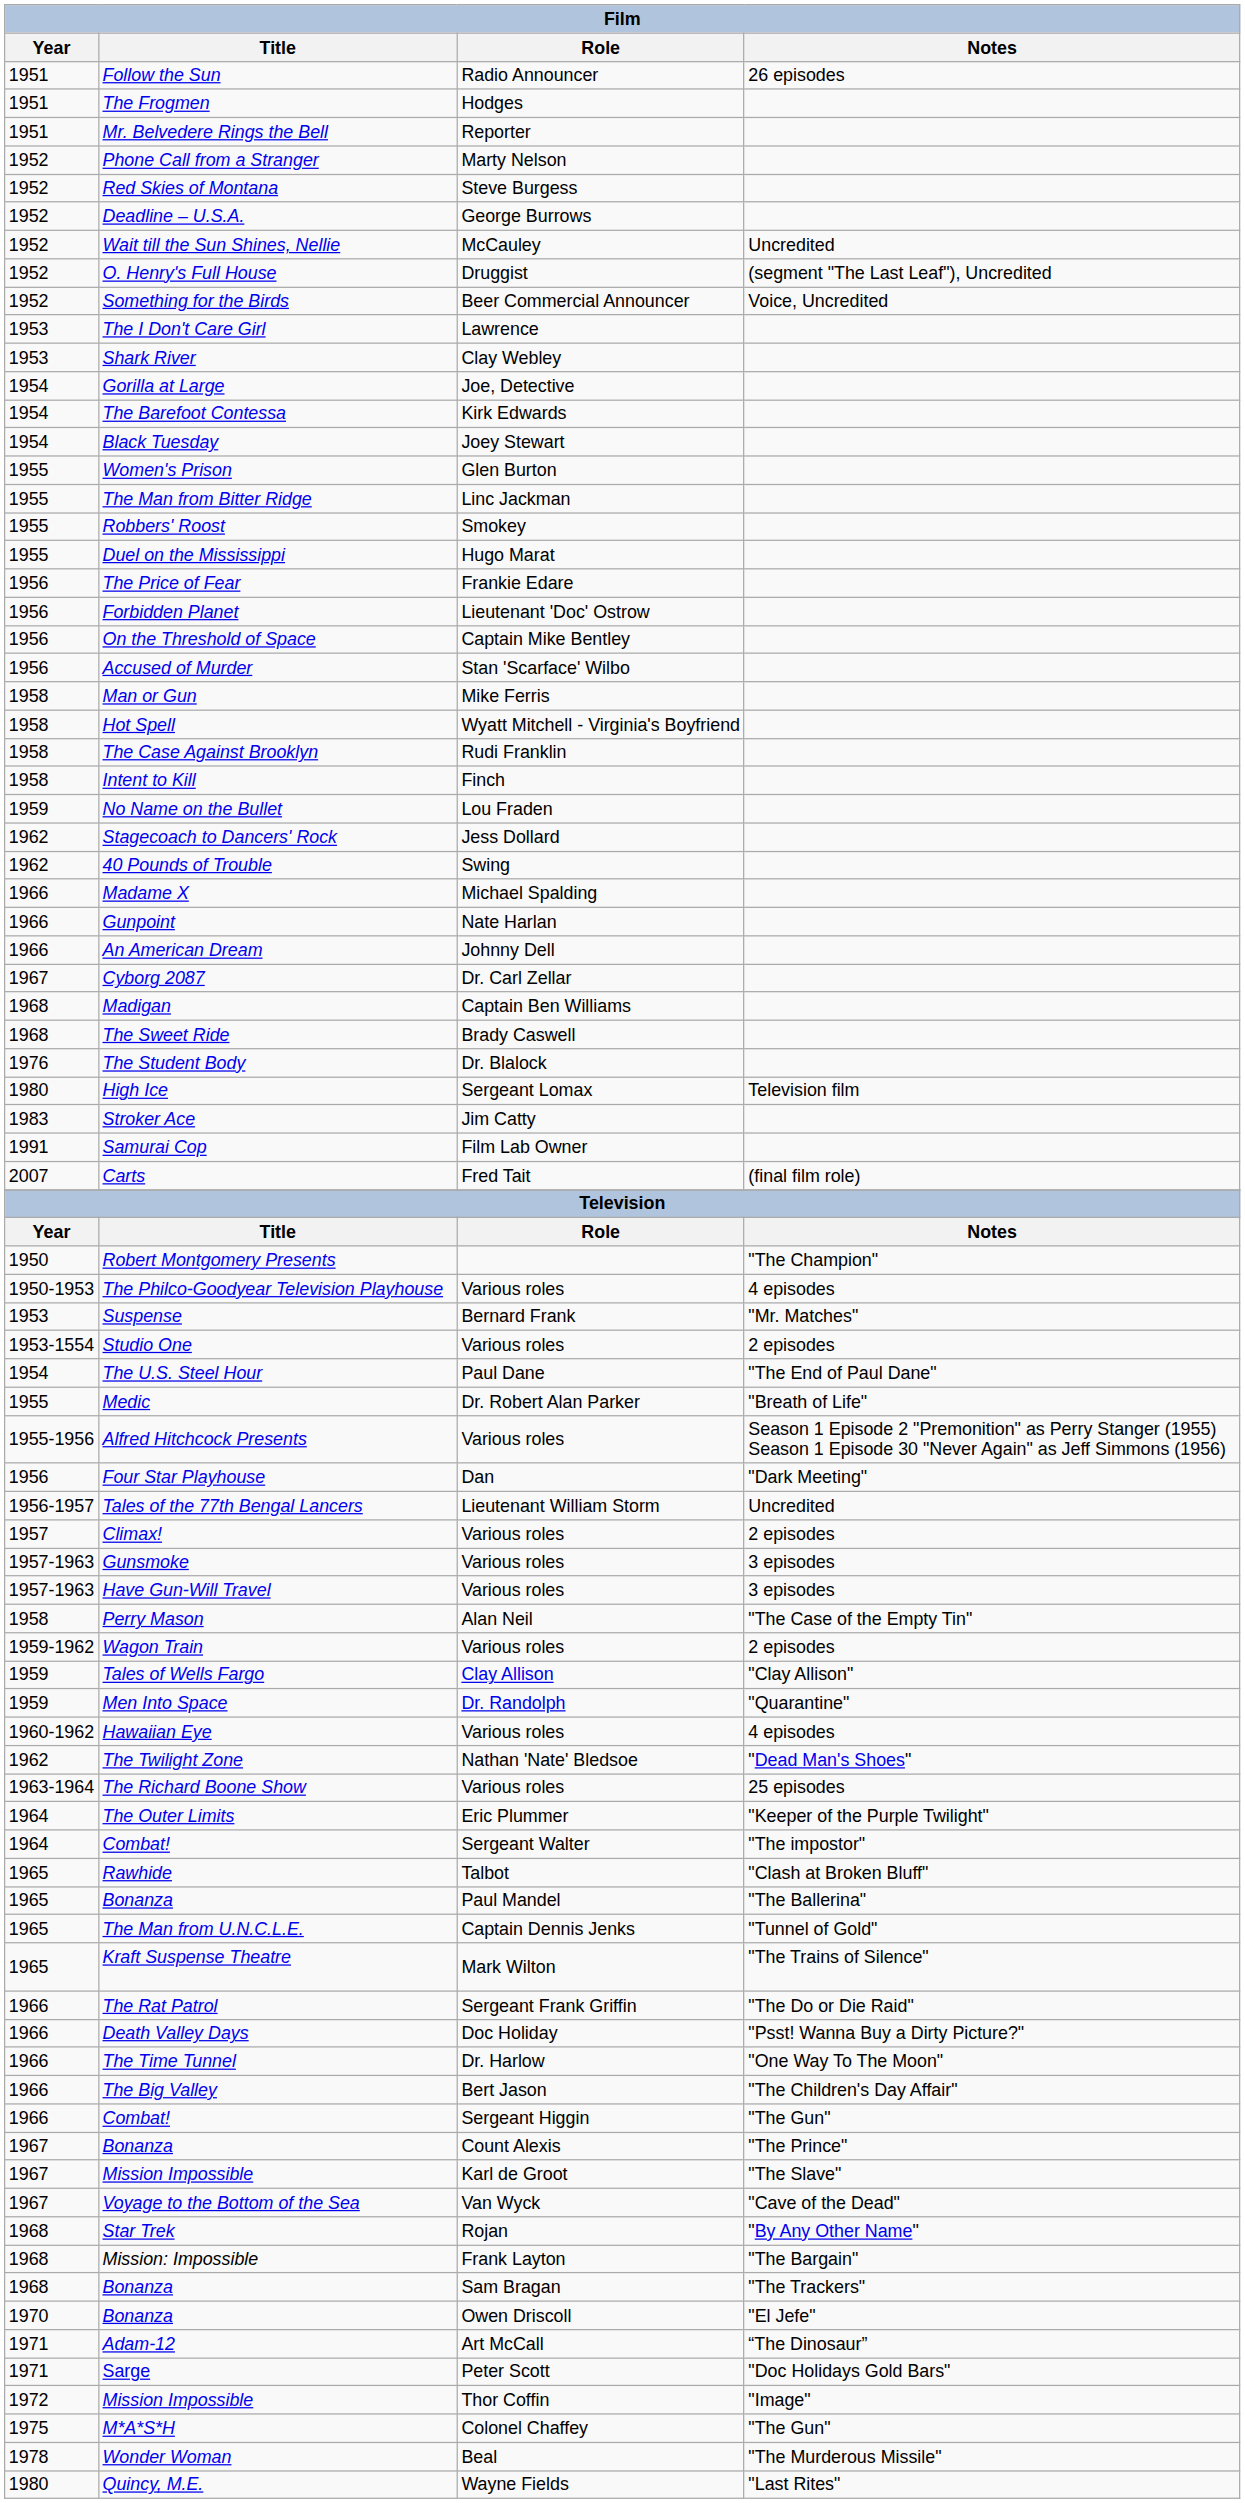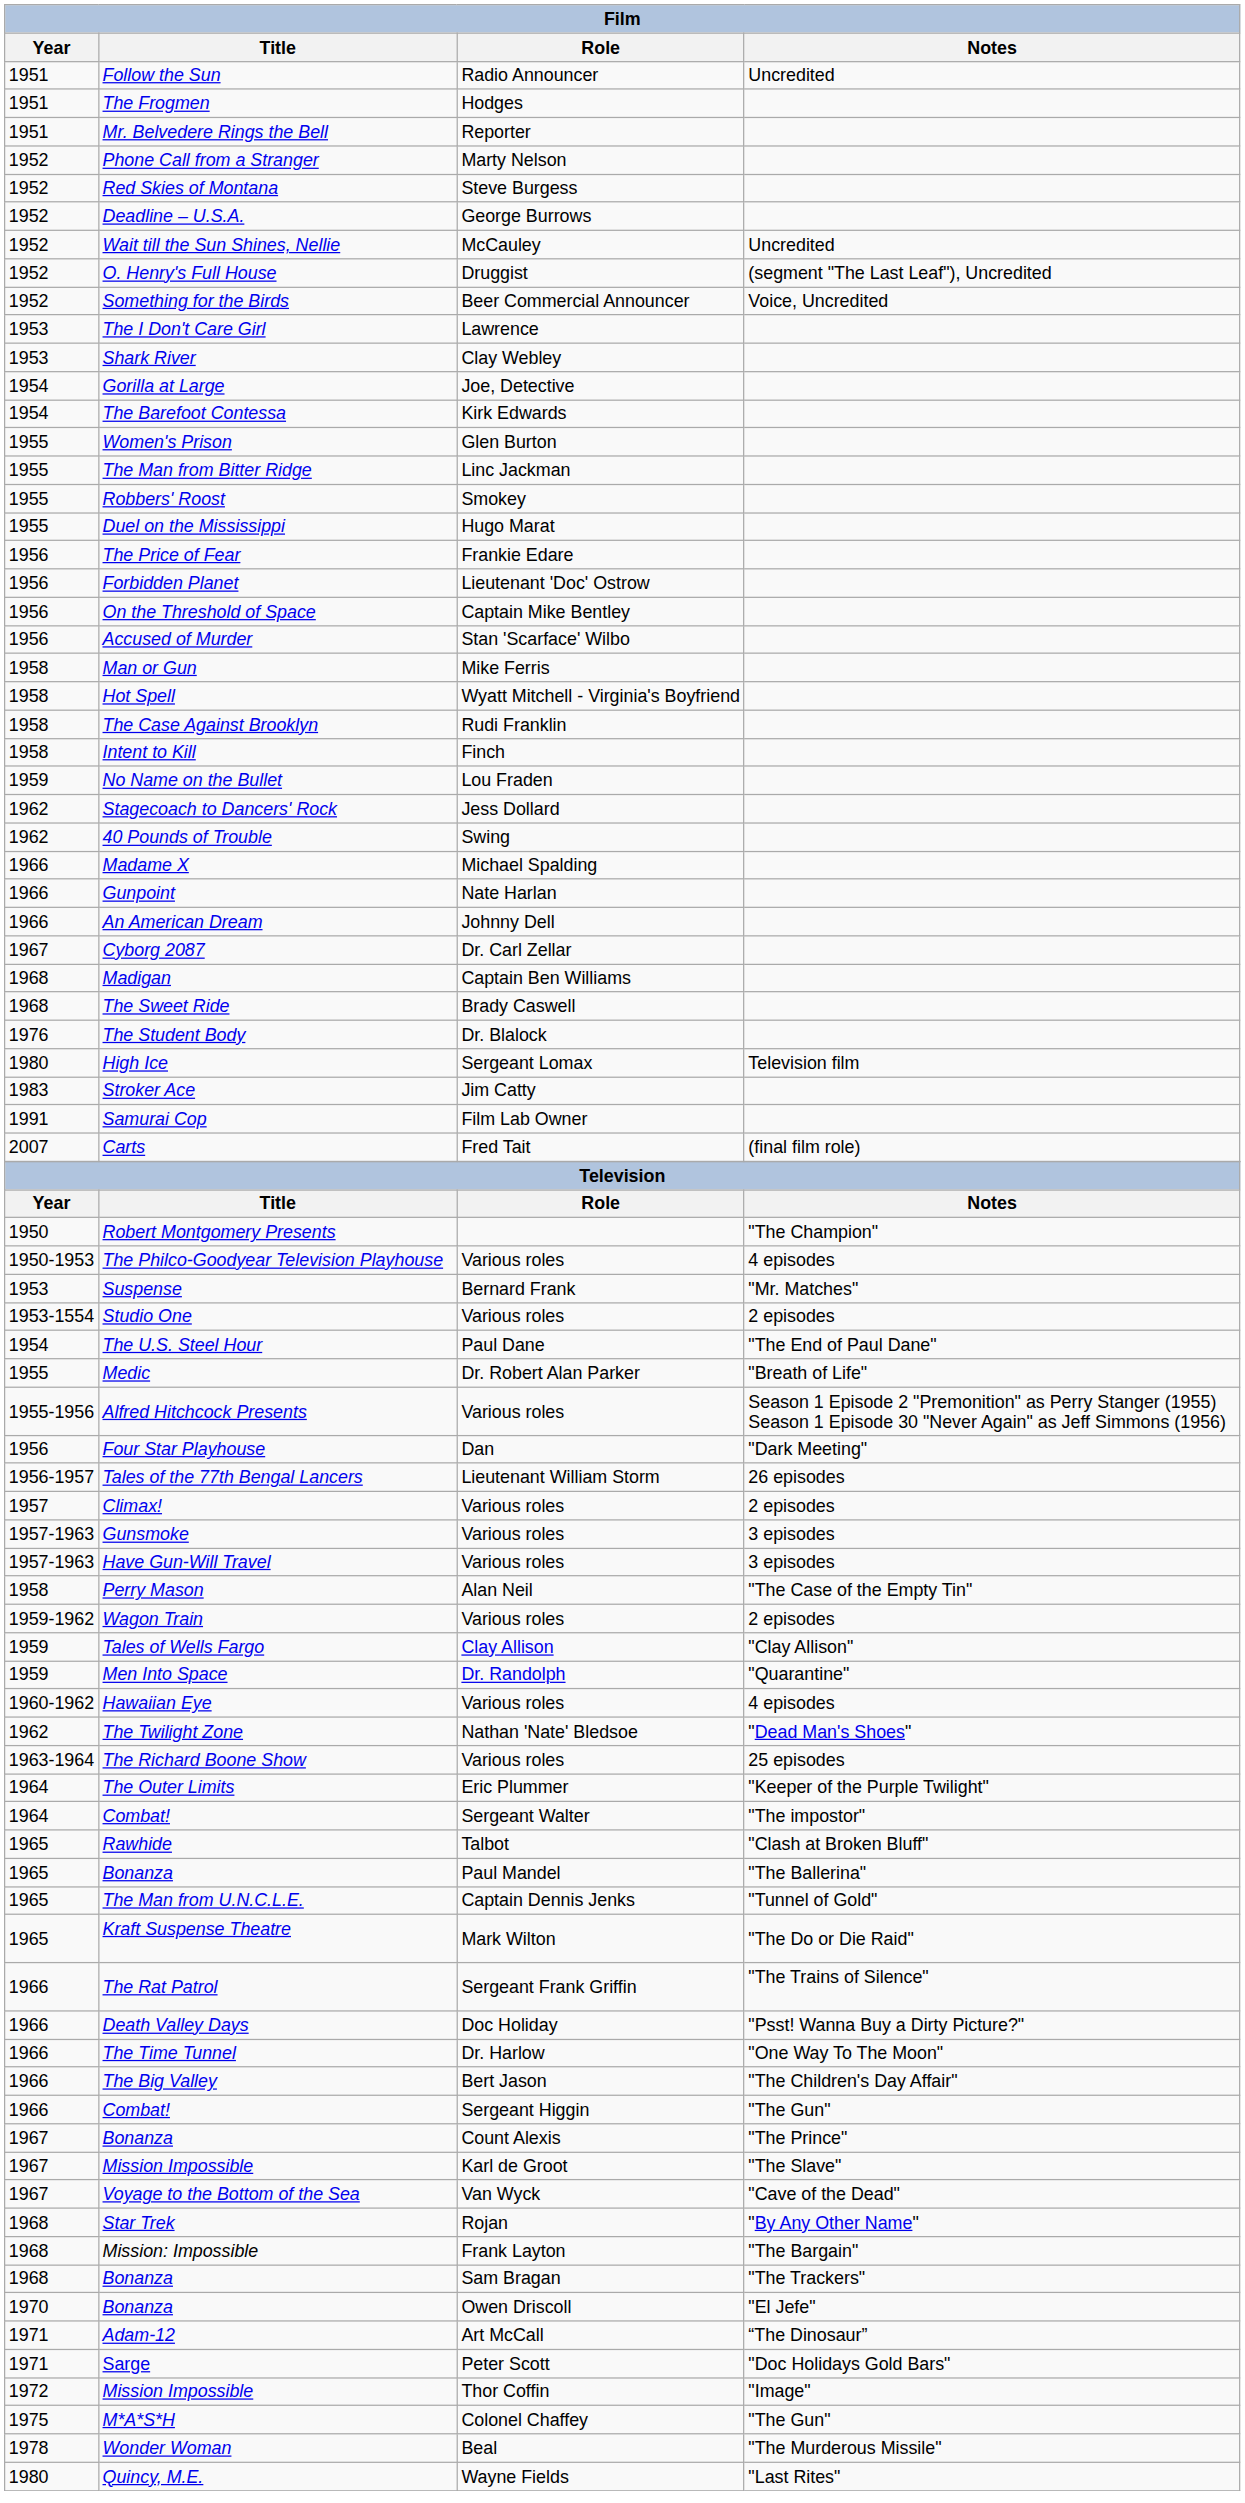 <table class="wikitable" style="font-size: 90%;">
 <tr>
 <th colspan="4" style="background: LightSteelBlue;">Film</th>
 </tr>
 <tr>
 <th>Year</th>
 <th>Title</th>
 <th>Role</th>
 <th>Notes</th>
 </tr>
 <tr>
 <td>1951</td>
 <td><em><a href='#'>Follow the Sun</a></em></td>
 <td>Radio Announcer</td>
-<td>26 episodes  </td>
+<td>Uncredited</td>
 </tr>
 <tr>
 <td>1951</td>
 <td><em><a href='#'>The Frogmen</a></em></td>
 <td>Hodges</td>
 <td></td>
 </tr>
 <tr>
 <td>1951</td>
 <td><em><a href='#'>Mr. Belvedere Rings the Bell</a></em></td>
 <td>Reporter</td>
 <td></td>
 </tr>
 <tr>
 <td>1952</td>
 <td><em><a href='#'>Phone Call from a Stranger</a></em></td>
 <td>Marty Nelson</td>
 <td></td>
 </tr>
 <tr>
 <td>1952</td>
 <td><em><a href='#'>Red Skies of Montana</a></em></td>
 <td>Steve Burgess</td>
 <td></td>
 </tr>
 <tr>
 <td>1952</td>
 <td><em><a href='#'>Deadline – U.S.A.</a></em></td>
 <td>George Burrows</td>
 <td></td>
 </tr>
 <tr>
 <td>1952</td>
 <td><em><a href='#'>Wait till the Sun Shines, Nellie</a></em></td>
 <td>McCauley</td>
 <td>Uncredited</td>
 </tr>
 <tr>
 <td>1952</td>
 <td><em><a href='#'>O. Henry's Full House</a></em></td>
 <td>Druggist</td>
 <td>(segment "The Last Leaf"), Uncredited</td>
 </tr>
 <tr>
 <td>1952</td>
 <td><em><a href='#'>Something for the Birds</a></em></td>
 <td>Beer Commercial Announcer</td>
 <td>Voice, Uncredited</td>
 </tr>
 <tr>
 <td>1953</td>
 <td><em><a href='#'>The I Don't Care Girl</a></em></td>
 <td>Lawrence</td>
 <td></td>
 </tr>
 <tr>
 <td>1953</td>
 <td><em><a href='#'>Shark River</a></em></td>
 <td>Clay Webley</td>
 <td></td>
 </tr>
 <tr>
 <td>1954</td>
 <td><em><a href='#'>Gorilla at Large</a></em></td>
 <td>Joe, Detective</td>
 <td></td>
 </tr>
 <tr>
 <td>1954</td>
 <td><em><a href='#'>The Barefoot Contessa</a></em></td>
 <td>Kirk Edwards</td>
-<td></td>
-</tr>
-<tr>
-<td>1954</td>
-<td><em><a href='#'>Black Tuesday</a></em></td>
-<td>Joey Stewart</td>
 <td></td>
 </tr>
 <tr>
 <td>1955</td>
 <td><em><a href='#'>Women's Prison</a></em></td>
 <td>Glen Burton</td>
 <td></td>
 </tr>
 <tr>
 <td>1955</td>
 <td><em><a href='#'>The Man from Bitter Ridge</a></em></td>
 <td>Linc Jackman</td>
 <td></td>
 </tr>
 <tr>
 <td>1955</td>
 <td><em><a href='#'>Robbers' Roost</a></em></td>
 <td>Smokey</td>
 <td></td>
 </tr>
 <tr>
 <td>1955</td>
 <td><em><a href='#'>Duel on the Mississippi</a></em></td>
 <td>Hugo Marat</td>
 <td></td>
 </tr>
 <tr>
 <td>1956</td>
 <td><em><a href='#'>The Price of Fear</a></em></td>
 <td>Frankie Edare</td>
 <td></td>
 </tr>
 <tr>
 <td>1956</td>
 <td><em><a href='#'>Forbidden Planet</a></em></td>
 <td>Lieutenant 'Doc' Ostrow</td>
 <td></td>
 </tr>
 <tr>
 <td>1956</td>
 <td><em><a href='#'>On the Threshold of Space</a></em></td>
 <td>Captain Mike Bentley</td>
 <td></td>
 </tr>
 <tr>
 <td>1956</td>
 <td><em><a href='#'>Accused of Murder</a></em></td>
 <td>Stan 'Scarface' Wilbo</td>
 <td></td>
 </tr>
 <tr>
 <td>1958</td>
 <td><em><a href='#'>Man or Gun</a></em></td>
 <td>Mike Ferris</td>
 <td></td>
 </tr>
 <tr>
 <td>1958</td>
 <td><em><a href='#'>Hot Spell</a></em></td>
 <td>Wyatt Mitchell - Virginia's Boyfriend</td>
 <td></td>
 </tr>
 <tr>
 <td>1958</td>
 <td><em><a href='#'>The Case Against Brooklyn</a></em></td>
 <td>Rudi Franklin</td>
 <td></td>
 </tr>
 <tr>
 <td>1958</td>
 <td><em><a href='#'>Intent to Kill</a></em></td>
 <td>Finch</td>
 <td></td>
 </tr>
 <tr>
 <td>1959</td>
 <td><em><a href='#'>No Name on the Bullet</a></em></td>
 <td>Lou Fraden</td>
 <td></td>
 </tr>
 <tr>
 <td>1962</td>
 <td><em><a href='#'>Stagecoach to Dancers' Rock</a></em></td>
 <td>Jess Dollard</td>
 <td></td>
 </tr>
 <tr>
 <td>1962</td>
 <td><em><a href='#'>40 Pounds of Trouble</a></em></td>
 <td>Swing</td>
 <td></td>
 </tr>
 <tr>
 <td>1966</td>
 <td><em><a href='#'>Madame X</a></em></td>
 <td>Michael Spalding</td>
 <td></td>
 </tr>
 <tr>
 <td>1966</td>
 <td><em><a href='#'>Gunpoint</a></em></td>
 <td>Nate Harlan</td>
 <td></td>
 </tr>
 <tr>
 <td>1966</td>
 <td><em><a href='#'>An American Dream</a></em></td>
 <td>Johnny Dell</td>
 <td></td>
 </tr>
 <tr>
 <td>1967</td>
 <td><em><a href='#'>Cyborg 2087</a></em></td>
 <td>Dr. Carl Zellar</td>
 <td></td>
 </tr>
 <tr>
 <td>1968</td>
 <td><em><a href='#'>Madigan</a></em></td>
 <td>Captain Ben Williams</td>
 <td></td>
 </tr>
 <tr>
 <td>1968</td>
 <td><em><a href='#'>The Sweet Ride</a></em></td>
 <td>Brady Caswell</td>
 <td></td>
 </tr>
 <tr>
 <td>1976</td>
 <td><em><a href='#'>The Student Body</a></em></td>
 <td>Dr. Blalock</td>
 <td></td>
 </tr>
 <tr>
 <td>1980</td>
 <td><em><a href='#'>High Ice</a></em></td>
 <td>Sergeant Lomax</td>
 <td>Television film</td>
 </tr>
 <tr>
 <td>1983</td>
 <td><em><a href='#'>Stroker Ace</a></em></td>
 <td>Jim Catty</td>
 <td></td>
 </tr>
 <tr>
 <td>1991</td>
 <td><em><a href='#'>Samurai Cop</a></em></td>
 <td>Film Lab Owner</td>
 <td></td>
 </tr>
 <tr>
 <td>2007</td>
 <td><em><a href='#'>Carts</a></em></td>
 <td>Fred Tait</td>
 <td>(final film role)</td>
 </tr>
 <tr>
 </tr>
 <tr>
 <th colspan="4" style="background: LightSteelBlue;">Television</th>
 </tr>
 <tr>
 <th>Year</th>
 <th>Title</th>
 <th>Role</th>
 <th>Notes</th>
 </tr>
 <tr>
 <td>1950</td>
 <td><em><a href='#'>Robert Montgomery Presents</a></em>  </td>
 <td> </td>
 <td>"The Champion"  </td>
 </tr>
 <tr>
 <td>1950-1953</td>
 <td><em><a href='#'>The Philco-Goodyear Television Playhouse</a></em>  </td>
 <td>Various roles  </td>
 <td>4 episodes  </td>
 </tr>
 <tr>
 <td>1953</td>
 <td><em><a href='#'>Suspense</a></em>  </td>
 <td>Bernard Frank  </td>
 <td>"Mr. Matches"  </td>
 </tr>
 <tr>
 <td>1953-1554</td>
 <td><em><a href='#'>Studio One</a></em>  </td>
 <td>Various roles  </td>
 <td>2 episodes  </td>
 </tr>
 <tr>
 <td>1954</td>
 <td><em><a href='#'>The U.S. Steel Hour</a></em>  </td>
 <td>Paul Dane  </td>
 <td>"The End of Paul Dane"  </td>
 </tr>
 <tr>
 <td>1955</td>
 <td><em><a href='#'>Medic</a></em>  </td>
 <td>Dr. Robert Alan Parker  </td>
 <td>"Breath of Life"  </td>
 </tr>
 <tr>
 <td>1955-1956</td>
 <td><em><a href='#'>Alfred Hitchcock Presents</a></em>  </td>
 <td>Various roles  </td>
 <td>Season 1 Episode 2 "Premonition" as Perry Stanger (1955)<br>Season 1 Episode 30 "Never Again" as Jeff Simmons (1956)  </td>
 </tr>
 <tr>
 <td>1956</td>
 <td><em><a href='#'>Four Star Playhouse</a></em>  </td>
 <td>Dan  </td>
 <td>"Dark Meeting"  </td>
 </tr>
 <tr>
 <td>1956-1957</td>
 <td><em><a href='#'>Tales of the 77th Bengal Lancers</a></em>  </td>
 <td>Lieutenant William Storm  </td>
-<td>Uncredited</td>
+<td>26 episodes  </td>
 </tr>
 <tr>
 <td>1957</td>
 <td><em><a href='#'>Climax!</a></em>  </td>
 <td>Various roles  </td>
 <td>2 episodes  </td>
 </tr>
 <tr>
 <td>1957-1963</td>
 <td><em><a href='#'>Gunsmoke</a></em>  </td>
 <td>Various roles  </td>
 <td>3 episodes  </td>
 </tr>
 <tr>
 <td>1957-1963</td>
 <td><em><a href='#'>Have Gun-Will Travel</a></em>  </td>
 <td>Various roles  </td>
 <td>3 episodes  </td>
 </tr>
 <tr>
 <td>1958</td>
 <td><em><a href='#'>Perry Mason</a></em>  </td>
 <td>Alan Neil  </td>
 <td>"The Case of the Empty Tin"  </td>
 </tr>
 <tr>
 <td>1959-1962</td>
 <td><em><a href='#'>Wagon Train</a></em></td>
 <td>Various roles  </td>
 <td>2 episodes  </td>
 </tr>
 <tr>
 <td>1959</td>
 <td><em><a href='#'>Tales of Wells Fargo</a></em></td>
 <td><a href='#'>Clay Allison</a></td>
 <td>"Clay Allison"  </td>
 </tr>
 <tr>
 <td>1959</td>
 <td><em><a href='#'>Men Into Space</a></em></td>
 <td><a href='#'>Dr. Randolph</a></td>
 <td>"Quarantine"  </td>
 </tr>
 <tr>
 <td>1960-1962</td>
 <td><em><a href='#'>Hawaiian Eye</a></em></td>
 <td>Various roles  </td>
 <td>4 episodes  </td>
 </tr>
 <tr>
 <td>1962</td>
 <td><em><a href='#'>The Twilight Zone</a></em>  </td>
 <td>Nathan 'Nate' Bledsoe  </td>
 <td>"<a href='#'>Dead Man's Shoes</a>"  </td>
 </tr>
 <tr>
 <td>1963-1964</td>
 <td><em><a href='#'>The Richard Boone Show</a></em>  </td>
 <td>Various roles  </td>
 <td>25 episodes  </td>
 </tr>
 <tr>
 <td>1964</td>
 <td><em><a href='#'>The Outer Limits</a></em>  </td>
 <td>Eric Plummer  </td>
 <td>"Keeper of the Purple Twilight"</td>
 </tr>
 <tr>
 <td>1964</td>
 <td><em><a href='#'>Combat!</a></em>  </td>
 <td>Sergeant Walter  </td>
 <td>"The impostor"</td>
 </tr>
 <tr>
 <td>1965</td>
 <td><em><a href='#'>Rawhide</a></em>  </td>
 <td>Talbot  </td>
 <td>"Clash at Broken Bluff"</td>
 </tr>
 <tr>
 <td>1965</td>
 <td><em><a href='#'>Bonanza</a></em>  </td>
 <td>Paul Mandel  </td>
 <td>"The Ballerina"  </td>
 </tr>
 <tr>
 <td>1965</td>
 <td><em><a href='#'>The Man from U.N.C.L.E.</a></em>  </td>
 <td>Captain Dennis Jenks  </td>
 <td>"Tunnel of Gold"  </td>
 </tr>
 <tr>
 <td>1965</td>
 <td><em><a href='#'>Kraft Suspense Theatre</a></em><br> </td>
 <td>Mark Wilton  </td>
-<td>"The Trains of Silence"<br> </td>
+<td>"The Do or Die Raid"  </td>
 </tr>
 <tr>
 <td>1966</td>
 <td><em><a href='#'>The Rat Patrol</a></em>  </td>
 <td>Sergeant Frank Griffin  </td>
-<td>"The Do or Die Raid"  </td>
+<td>"The Trains of Silence"<br> </td>
 </tr>
 <tr>
 <td>1966</td>
 <td><em><a href='#'>Death Valley Days</a></em>  </td>
 <td>Doc Holiday  </td>
 <td>"Psst! Wanna Buy a Dirty Picture?"</td>
 </tr>
 <tr>
 <td>1966</td>
 <td><em><a href='#'>The Time Tunnel</a></em>  </td>
 <td>Dr. Harlow</td>
 <td>"One Way To The Moon"  </td>
 </tr>
 <tr>
 <td>1966</td>
 <td><em><a href='#'>The Big Valley</a></em>  </td>
 <td>Bert Jason</td>
 <td>"The Children's Day Affair"  </td>
 </tr>
 <tr>
 <td>1966</td>
 <td><em><a href='#'>Combat!</a></em>  </td>
 <td>Sergeant Higgin  </td>
 <td>"The Gun"  </td>
 </tr>
 <tr>
 <td>1967</td>
 <td><em><a href='#'>Bonanza</a></em>  </td>
 <td>Count Alexis  </td>
 <td>"The Prince"  </td>
 </tr>
 <tr>
 <td>1967</td>
 <td><em><a href='#'>Mission Impossible</a></em>  </td>
 <td>Karl de Groot  </td>
 <td>"The Slave"  </td>
 </tr>
 <tr>
 <td>1967</td>
 <td><em><a href='#'>Voyage to the Bottom of the Sea</a></em></td>
 <td>Van Wyck  </td>
 <td>"Cave of the Dead"  </td>
 </tr>
 <tr>
 <td>1968</td>
 <td><em><a href='#'>Star Trek</a>  </em></td>
 <td>Rojan  </td>
 <td>"<a href='#'>By Any Other Name</a>"  </td>
 </tr>
 <tr>
 <td>1968</td>
 <td><em>Mission: Impossible</em></td>
 <td>Frank Layton</td>
 <td>"The Bargain"</td>
 </tr>
 <tr>
 <td>1968</td>
 <td><em><a href='#'>Bonanza</a></em>  </td>
 <td>Sam Bragan  </td>
 <td>"The Trackers"  </td>
 </tr>
 <tr>
 <td>1970</td>
 <td><em><a href='#'>Bonanza</a></em>  </td>
 <td>Owen Driscoll  </td>
 <td>"El Jefe"  </td>
 </tr>
 <tr>
 <td>1971</td>
 <td><em><a href='#'>Adam-12</a></em>  </td>
 <td>Art McCall</td>
 <td>“The Dinosaur”</td>
 </tr>
 <tr>
 <td>1971</td>
 <td><a href='#'>Sarge</a></td>
 <td>Peter Scott</td>
 <td>"Doc Holidays Gold Bars"  </td>
 </tr>
 <tr>
 <td>1972</td>
 <td><em><a href='#'>Mission Impossible</a></em>  </td>
 <td>Thor Coffin  </td>
 <td>"Image"  </td>
 </tr>
 <tr>
 <td>1975</td>
 <td><em><a href='#'>M*A*S*H</a></em>  </td>
 <td>Colonel Chaffey  </td>
 <td>"The Gun"  </td>
 </tr>
 <tr>
 <td>1978</td>
 <td><em><a href='#'>Wonder Woman</a></em>  </td>
 <td>Beal  </td>
 <td>"The Murderous Missile"  </td>
 </tr>
 <tr>
 <td>1980</td>
 <td><em><a href='#'>Quincy, M.E.</a></em></td>
 <td>Wayne Fields</td>
 <td>"Last Rites"</td>
 </tr>
 </table>
